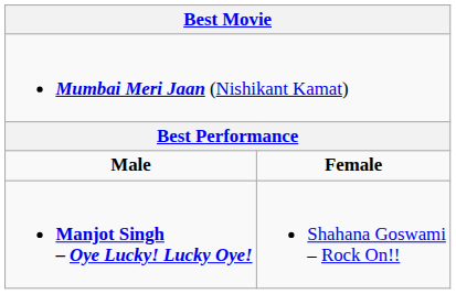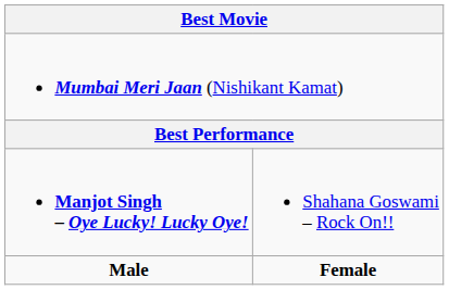 <table class="wikitable">
 <tr>
 <th colspan=2><a href='#'>Best Movie</a></th>
 </tr>
 <tr>
 <td colspan=2><br><ul><li><strong><em><a href='#'>Mumbai Meri Jaan</a></em></strong> (<a href='#'>Nishikant Kamat</a>)</li></ul></td>
 </tr>
 <tr>
 <th colspan=2><a href='#'>Best Performance</a></th>
 </tr>
 <tr>
+<td><br><ul><li><strong><a href='#'>Manjot Singh</a><br> – <em><a href='#'>Oye Lucky! Lucky Oye!</a><strong><em></li></ul></td>
+<td><br><ul><li></strong><a href='#'>Shahana Goswami</a><br> – </em><a href='#'>Rock On!!</a></em></strong></li></ul></td>
+</tr>
+<tr>
 <td align=center><strong>Male</strong></td>
 <td align=center><strong>Female</strong></td>
 </tr>
-<tr>
-<td><br><ul><li><strong><a href='#'>Manjot Singh</a><br> – <em><a href='#'>Oye Lucky! Lucky Oye!</a><strong><em></li></ul></td>
-<td><br><ul><li></strong><a href='#'>Shahana Goswami</a><br> – </em><a href='#'>Rock On!!</a></em></strong></li></ul></td>
-</tr>
 </table>
